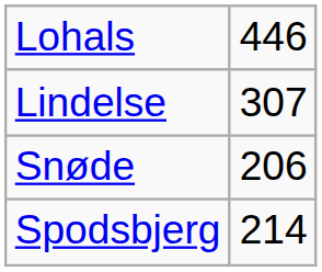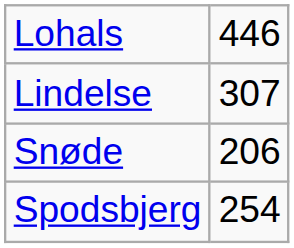 <table class="wikitable" style="float:left; margin-right:1em">
 <tr>
 <td><a href='#'>Lohals</a></td>
 <td align="center">446</td>
 </tr>
 <tr>
 <td><a href='#'>Lindelse</a></td>
 <td align="center">307</td>
 </tr>
 <tr>
 <td><a href='#'>Snøde</a></td>
 <td align="center">206</td>
 </tr>
 <tr>
 <td><a href='#'>Spodsbjerg</a></td>
-<td align="center">214</td>
+<td align="center">254</td>
 </tr>
 </table>
